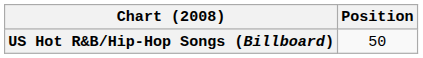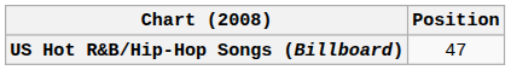 <table class="wikitable plainrowheaders" style="text-align:center">
 <tr>
 <th>Chart (2008)</th>
 <th>Position</th>
 </tr>
 <tr>
 <th scope="row">US Hot R&B/Hip-Hop Songs (<em>Billboard</em>)</th>
-<td align="center">50</td>
+<td align="center">47</td>
 </tr>
 </table>
